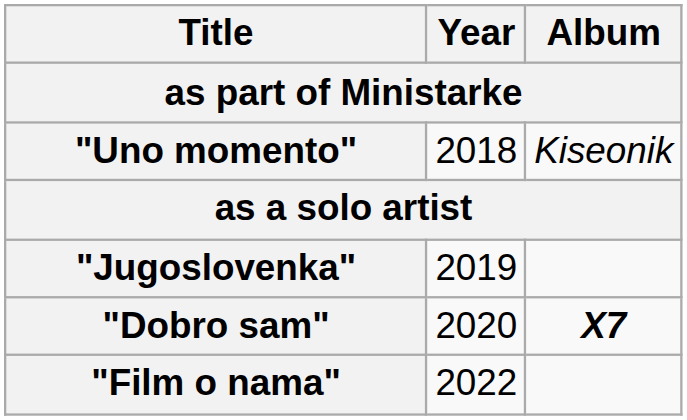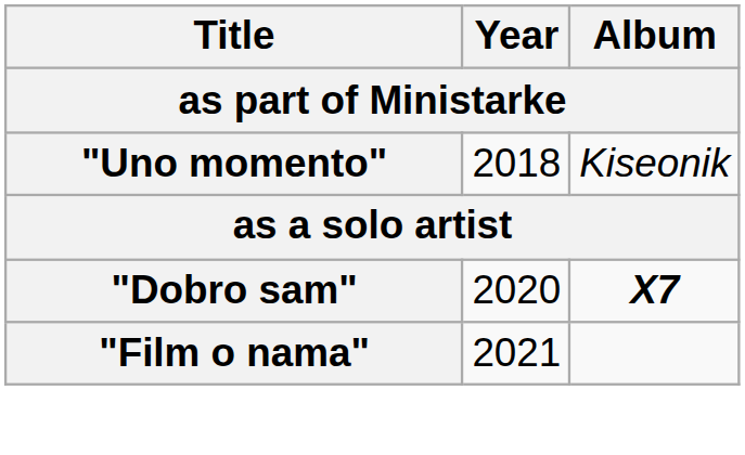 <table class="wikitable plainrowheaders" style="text-align:center;">
 <tr>
 <th scope="col" style="width:11em;">Title</th>
 <th scope="col">Year</th>
 <th scope="col">Album</th>
 </tr>
 <tr>
 <th colspan="3" scope="col">as part of Ministarke</th>
 </tr>
 <tr>
 <th scope="row">"Uno momento"<br></th>
 <td>2018</td>
 <td><em>Kiseonik</em></td>
 </tr>
 <tr>
 <th colspan="3" scope="col">as a solo artist</th>
 </tr>
 <tr>
-<th scope="row">"Jugoslovenka"<br></th>
-<td>2019</td>
-<td></td>
-</tr>
-<tr>
 <th scope="row">"Dobro sam"<br></th>
 <td>2020</td>
 <td><strong><em>X7</em></strong></td>
 </tr>
 <tr>
 <th scope="row">"Film o nama"<br></th>
-<td>2022</td>
+<td>2021</td>
 <td></td>
 </tr>
 </table>
